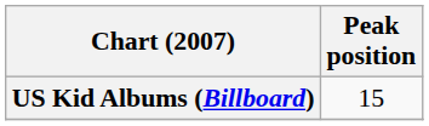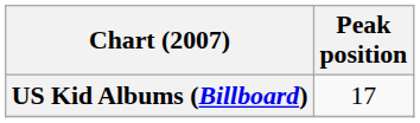 <table class="wikitable sortable plainrowheaders" style="text-align:center">
 <tr>
 <th scope="col">Chart (2007)</th>
 <th scope="col">Peak<br> position</th>
 </tr>
 <tr>
 <th scope="row">US Kid Albums (<em><a href='#'>Billboard</a></em>)</th>
-<td>15</td>
+<td>17</td>
 </tr>
 <tr>
 </tr>
 <tr>
 </tr>
 </table>
